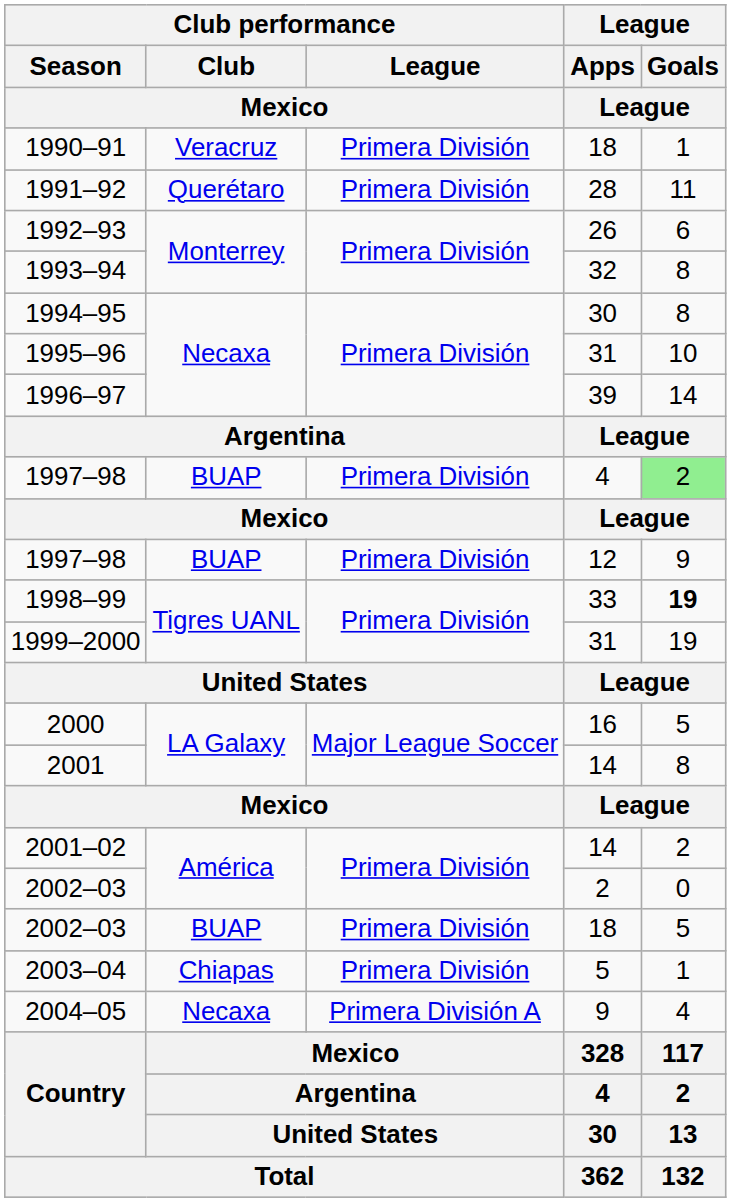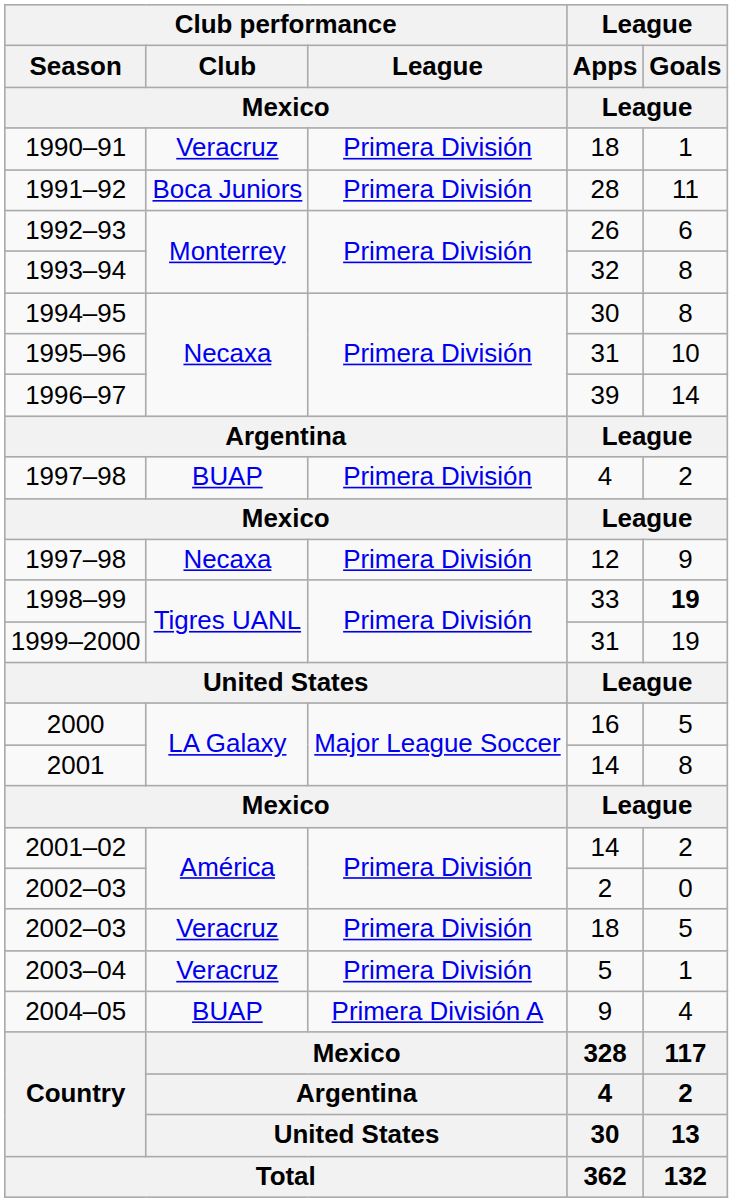 <table class="wikitable" style="text-align:center;">
 <tr>
 <th colspan=3>Club performance</th>
 <th colspan=2>League</th>
 </tr>
 <tr>
 <th>Season</th>
 <th>Club</th>
 <th>League</th>
 <th>Apps</th>
 <th>Goals</th>
 </tr>
 <tr>
 <th colspan=3>Mexico</th>
 <th colspan=2>League</th>
 </tr>
 <tr>
 <td>1990–91</td>
 <td><a href='#'>Veracruz</a></td>
 <td><a href='#'>Primera División</a></td>
 <td>18</td>
 <td>1</td>
 </tr>
 <tr>
 <td>1991–92</td>
-<td><a href='#'>Querétaro</a></td>
+<td><a href='#'>Boca Juniors</a></td>
 <td><a href='#'>Primera División</a></td>
 <td>28</td>
 <td>11</td>
 </tr>
 <tr>
 <td>1992–93</td>
 <td rowspan="2"><a href='#'>Monterrey</a></td>
 <td rowspan="2"><a href='#'>Primera División</a></td>
 <td>26</td>
 <td>6</td>
 </tr>
 <tr>
 <td>1993–94</td>
 <td>32</td>
 <td>8</td>
 </tr>
 <tr>
 <td>1994–95</td>
 <td rowspan="3"><a href='#'>Necaxa</a></td>
 <td rowspan="3"><a href='#'>Primera División</a></td>
 <td>30</td>
 <td>8</td>
 </tr>
 <tr>
 <td>1995–96</td>
 <td>31</td>
 <td>10</td>
 </tr>
 <tr>
 <td>1996–97</td>
 <td>39</td>
 <td>14</td>
 </tr>
 <tr>
 <th colspan=3>Argentina</th>
 <th colspan=2>League</th>
 </tr>
 <tr>
 <td>1997–98</td>
 <td><a href='#'>BUAP</a></td>
 <td><a href='#'>Primera División</a></td>
 <td>4</td>
-<td style="background: lightgreen;">2</td>
+<td>2</td>
 </tr>
 <tr>
 <th colspan=3>Mexico</th>
 <th colspan=2>League</th>
 </tr>
 <tr>
 <td>1997–98</td>
-<td><a href='#'>BUAP</a></td>
+<td><a href='#'>Necaxa</a></td>
 <td><a href='#'>Primera División</a></td>
 <td>12</td>
 <td>9</td>
 </tr>
 <tr>
 <td>1998–99</td>
 <td rowspan="2"><a href='#'>Tigres UANL</a></td>
 <td rowspan="2"><a href='#'>Primera División</a></td>
 <td>33</td>
 <td><strong>19</strong></td>
 </tr>
 <tr>
 <td>1999–2000</td>
 <td>31</td>
 <td>19</td>
 </tr>
 <tr>
 <th colspan=3>United States</th>
 <th colspan=2>League</th>
 </tr>
 <tr>
 <td>2000</td>
 <td rowspan="2"><a href='#'>LA Galaxy</a></td>
 <td rowspan="2"><a href='#'>Major League Soccer</a></td>
 <td>16</td>
 <td>5</td>
 </tr>
 <tr>
 <td>2001</td>
 <td>14</td>
 <td>8</td>
 </tr>
 <tr>
 <th colspan="3">Mexico</th>
 <th colspan="2">League</th>
 </tr>
 <tr>
 <td>2001–02</td>
 <td rowspan="2"><a href='#'>América</a></td>
 <td rowspan="2"><a href='#'>Primera División</a></td>
 <td>14</td>
 <td>2</td>
 </tr>
 <tr>
 <td>2002–03</td>
 <td>2</td>
 <td>0</td>
 </tr>
 <tr>
 <td>2002–03</td>
-<td><a href='#'>BUAP</a></td>
+<td><a href='#'>Veracruz</a></td>
 <td><a href='#'>Primera División</a></td>
 <td>18</td>
 <td>5</td>
 </tr>
 <tr>
 <td>2003–04</td>
-<td><a href='#'>Chiapas</a></td>
+<td><a href='#'>Veracruz</a></td>
 <td><a href='#'>Primera División</a></td>
 <td>5</td>
 <td>1</td>
 </tr>
 <tr>
 <td>2004–05</td>
-<td><a href='#'>Necaxa</a></td>
+<td><a href='#'>BUAP</a></td>
 <td><a href='#'>Primera División A</a></td>
 <td>9</td>
 <td>4</td>
 </tr>
 <tr>
 <th rowspan=3>Country</th>
 <th colspan=2>Mexico</th>
 <th>328</th>
 <th>117</th>
 </tr>
 <tr>
 <th colspan=2>Argentina</th>
 <th>4</th>
 <th>2</th>
 </tr>
 <tr>
 <th colspan=2>United States</th>
 <th>30</th>
 <th>13</th>
 </tr>
 <tr>
 <th colspan=3>Total</th>
 <th>362</th>
 <th>132</th>
 </tr>
 </table>
